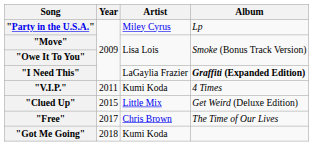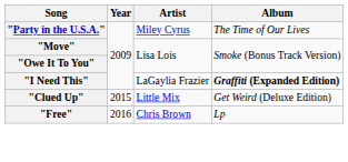 <table class="wikitable plainrowheaders">
 <tr>
 <th scope="col">Song</th>
 <th scope="col">Year</th>
 <th scope="col">Artist</th>
 <th scope="col">Album</th>
 </tr>
 <tr>
 <th scope="row">"<a href='#'>Party in the U.S.A.</a>"</th>
 <td rowspan="4">2009</td>
 <td><a href='#'>Miley Cyrus</a></td>
-<td><em>Lp</em></td>
+<td><em>The Time of Our Lives</em></td>
 </tr>
 <tr>
 <th scope="row">"Move"</th>
 <td rowspan="2">Lisa Lois</td>
 <td rowspan="2"><em>Smoke</em> (Bonus Track Version)</td>
 </tr>
 <tr>
 <th scope="row">"Owe It To You"</th>
 </tr>
 <tr>
 <th scope="row">"I Need This"</th>
 <td>LaGaylia Frazier</td>
 <td><strong><em>Graffiti</em> (Expanded Edition)</strong></td>
 </tr>
 <tr>
-<th scope="row">"V.I.P."</th>
-<td>2011</td>
-<td>Kumi Koda</td>
-<td><em>4 Times</em></td>
-</tr>
-<tr>
 <th scope="row">"Clued Up"</th>
 <td>2015</td>
 <td><a href='#'>Little Mix</a></td>
 <td><em>Get Weird</em> (Deluxe Edition)</td>
 </tr>
 <tr>
 <th scope="row">"Free"</th>
-<td>2017</td>
+<td>2016</td>
 <td><a href='#'>Chris Brown</a></td>
-<td><em>The Time of Our Lives</em></td>
-</tr>
-<tr>
-<th scope="row">"Got Me Going"</th>
-<td>2018</td>
-<td>Kumi Koda</td>
-<td></td>
+<td><em>Lp</em></td>
 </tr>
 </table>
